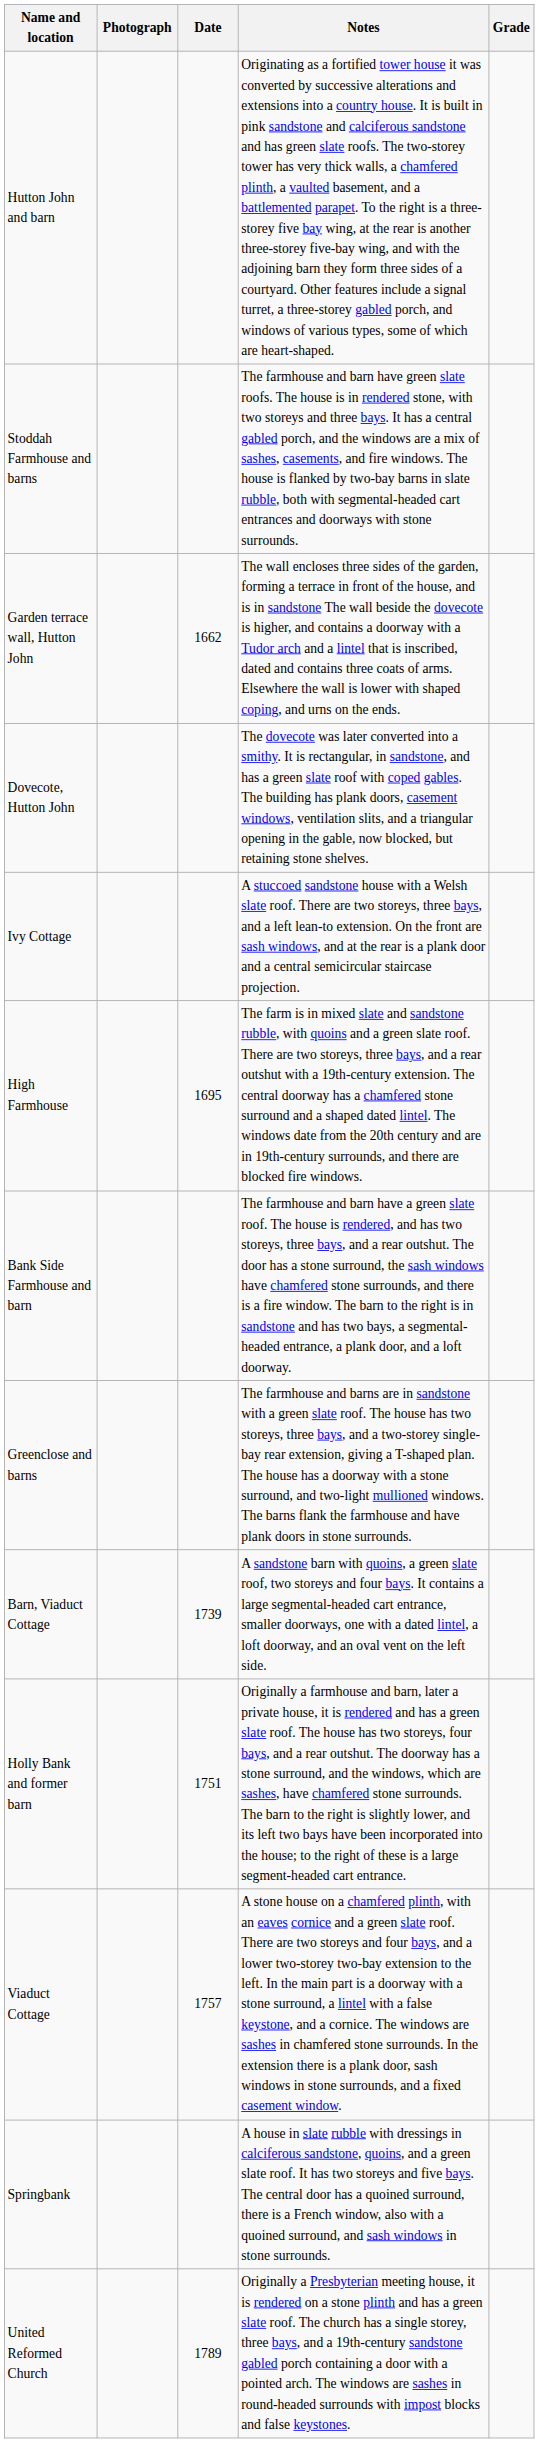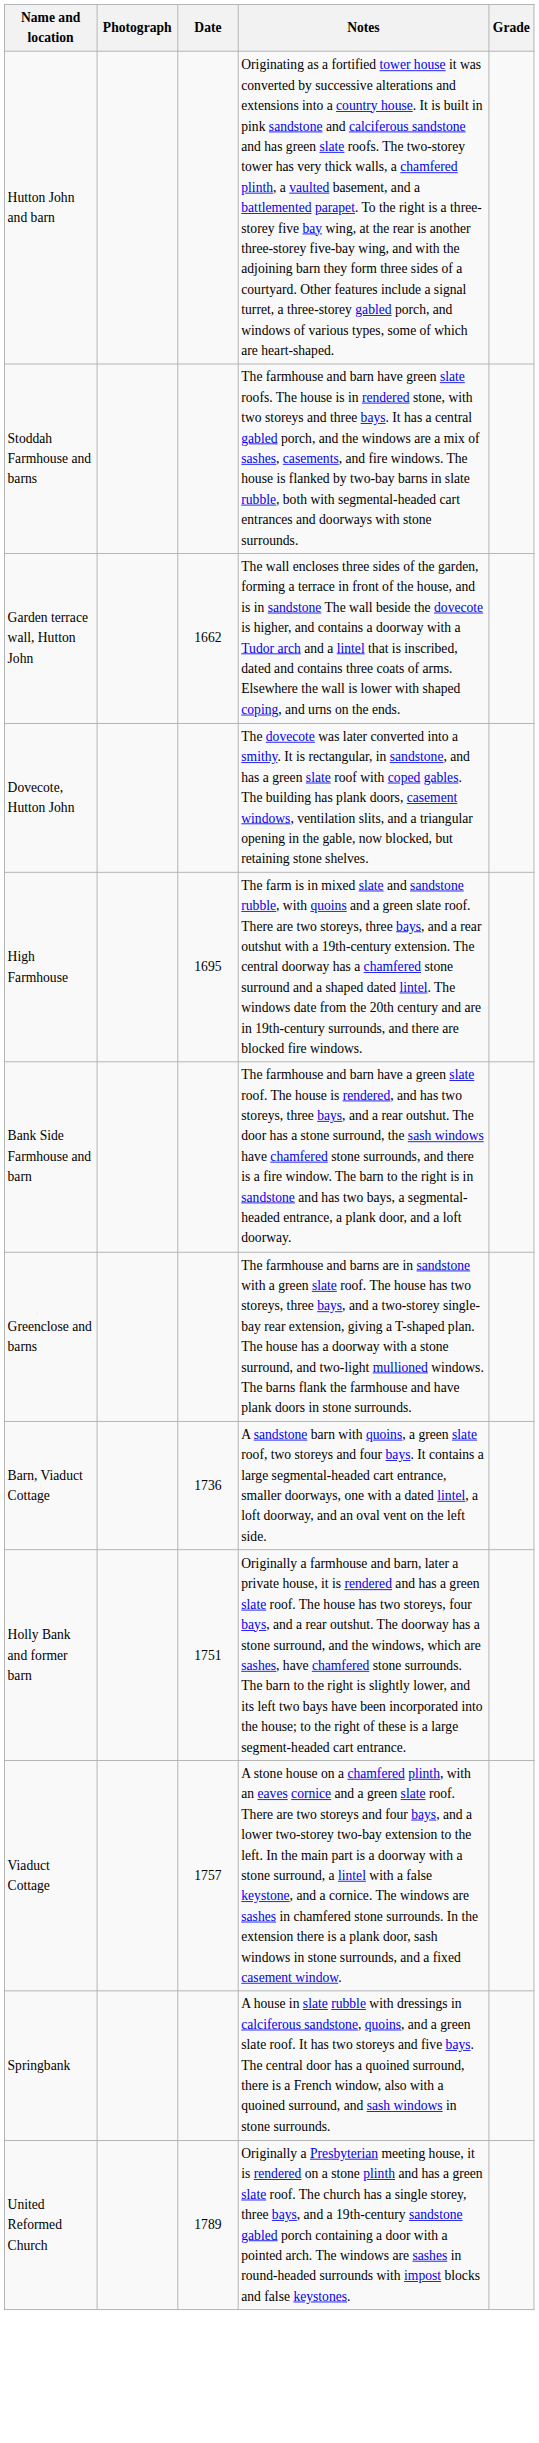 <table class="wikitable sortable plainrowheaders" style="width:100%; border:0; text-align:left; line-height:150%;">
 <tr>
 <th scope="col"  style="width:150px">Name and location</th>
 <th scope="col"  style="width:100px" class="unsortable">Photograph</th>
 <th scope="col"  style="width:120px">Date</th>
 <th scope="col"  style="width:650px" class="unsortable">Notes</th>
 <th scope="col"  style="width:50px">Grade</th>
 </tr>
 <tr>
 <td>Hutton John and barn<br><small></small></td>
 <td></td>
 <td align="center"></td>
 <td>Originating as a fortified <a href='#'>tower house</a> it was converted by successive alterations and extensions into a <a href='#'>country house</a>.  It is built in pink <a href='#'>sandstone</a> and <a href='#'>calciferous sandstone</a> and has green <a href='#'>slate</a> roofs.  The two-storey tower has very thick walls, a <a href='#'>chamfered</a> <a href='#'>plinth</a>, a  <a href='#'>vaulted</a> basement, and a <a href='#'>battlemented</a> <a href='#'>parapet</a>.  To the right is a three-storey five <a href='#'>bay</a> wing, at the rear is another three-storey five-bay wing, and with the adjoining barn they form three sides of a courtyard.  Other features include a signal turret, a three-storey <a href='#'>gabled</a> porch, and windows of various types, some of which are heart-shaped.</td>
 <td align="center" ></td>
 </tr>
 <tr>
 <td>Stoddah Farmhouse and barns<br><small></small></td>
 <td></td>
 <td align="center"></td>
 <td>The farmhouse and barn have green <a href='#'>slate</a> roofs.  The house is in <a href='#'>rendered</a> stone, with two storeys and three <a href='#'>bays</a>.  It has a central <a href='#'>gabled</a> porch, and the windows are a mix of <a href='#'>sashes</a>, <a href='#'>casements</a>, and fire windows.  The house is flanked by two-bay barns in slate <a href='#'>rubble</a>, both with segmental-headed cart entrances and doorways with stone surrounds.</td>
 <td align="center" ></td>
 </tr>
 <tr>
 <td>Garden terrace wall, Hutton John<br><small></small></td>
 <td></td>
 <td align="center">1662</td>
 <td>The wall encloses three sides of the garden, forming a terrace in front of the house, and is in <a href='#'>sandstone</a>   The wall beside the <a href='#'>dovecote</a> is higher, and contains a doorway with a <a href='#'>Tudor arch</a> and a <a href='#'>lintel</a> that is inscribed, dated and contains three coats of arms.  Elsewhere the wall is lower with shaped <a href='#'>coping</a>, and urns on the ends.</td>
 <td align="center" ></td>
 </tr>
 <tr>
 <td>Dovecote, Hutton John<br><small></small></td>
 <td></td>
 <td align="center"></td>
 <td>The <a href='#'>dovecote</a> was later converted into a <a href='#'>smithy</a>.  It is rectangular, in <a href='#'>sandstone</a>, and has a green <a href='#'>slate</a> roof with <a href='#'>coped</a> <a href='#'>gables</a>.  The building has plank doors, <a href='#'>casement windows</a>, ventilation slits, and a triangular opening in the gable, now blocked, but retaining stone shelves.</td>
 <td align="center" ></td>
 </tr>
 <tr>
-<td>Ivy Cottage<br><small></small></td>
-<td></td>
-<td align="center"></td>
-<td>A <a href='#'>stuccoed</a> <a href='#'>sandstone</a> house with a Welsh <a href='#'>slate</a> roof.  There are two storeys, three <a href='#'>bays</a>, and a left lean-to extension.  On the front are <a href='#'>sash windows</a>, and at the rear is a plank door and a central semicircular staircase projection.</td>
-<td align="center" ></td>
-</tr>
-<tr>
 <td>High Farmhouse<br><small></small></td>
 <td></td>
 <td align="center">1695</td>
 <td>The farm is in mixed <a href='#'>slate</a> and <a href='#'>sandstone</a> <a href='#'>rubble</a>, with <a href='#'>quoins</a> and a green slate roof.  There are two storeys, three <a href='#'>bays</a>, and a rear outshut with a 19th-century extension.  The central doorway has a <a href='#'>chamfered</a> stone surround and a shaped dated <a href='#'>lintel</a>.  The windows date from the 20th century and are in 19th-century surrounds, and there are blocked fire windows.</td>
 <td align="center" ></td>
 </tr>
 <tr>
 <td>Bank Side Farmhouse and barn<br><small></small></td>
 <td></td>
 <td align="center"></td>
 <td>The farmhouse and barn have a green <a href='#'>slate</a> roof.  The house is <a href='#'>rendered</a>, and has two storeys, three <a href='#'>bays</a>, and a rear outshut.  The door has a stone surround, the <a href='#'>sash windows</a> have <a href='#'>chamfered</a> stone surrounds, and there is a fire window.  The barn to the right is in <a href='#'>sandstone</a> and has two bays, a segmental-headed entrance, a plank door, and a loft doorway.</td>
 <td align="center" ></td>
 </tr>
 <tr>
 <td>Greenclose and barns<br><small></small></td>
 <td></td>
 <td align="center"></td>
 <td>The farmhouse and barns are in <a href='#'>sandstone</a> with a green <a href='#'>slate</a> roof.  The house has two storeys, three <a href='#'>bays</a>, and a two-storey single-bay rear extension, giving a T-shaped plan.  The house has a doorway with a stone surround, and two-light <a href='#'>mullioned</a> windows.  The barns flank the farmhouse and have plank doors in stone surrounds.</td>
 <td align="center" ></td>
 </tr>
 <tr>
 <td>Barn, Viaduct Cottage<br><small></small></td>
 <td></td>
-<td align="center">1739</td>
+<td align="center">1736</td>
 <td>A <a href='#'>sandstone</a> barn with <a href='#'>quoins</a>, a green <a href='#'>slate</a> roof, two storeys and four <a href='#'>bays</a>.  It contains a large segmental-headed cart entrance, smaller doorways, one with a dated <a href='#'>lintel</a>, a loft doorway, and an oval vent on the left side.</td>
 <td align="center" ></td>
 </tr>
 <tr>
 <td>Holly Bank and former barn<br><small></small></td>
 <td></td>
 <td align="center">1751</td>
 <td>Originally a farmhouse and barn, later a private house, it is <a href='#'>rendered</a> and has a green <a href='#'>slate</a> roof.  The house has two storeys, four <a href='#'>bays</a>, and a rear outshut.  The doorway has a stone surround, and the windows, which are <a href='#'>sashes</a>, have <a href='#'>chamfered</a> stone surrounds.  The barn to the right is slightly lower, and its left two bays have been incorporated into the house; to the right of these is a large segment-headed cart entrance.</td>
 <td align="center" ></td>
 </tr>
 <tr>
 <td>Viaduct Cottage<br><small></small></td>
 <td></td>
 <td align="center">1757</td>
 <td>A stone house on a <a href='#'>chamfered</a> <a href='#'>plinth</a>, with an <a href='#'>eaves</a> <a href='#'>cornice</a> and a green <a href='#'>slate</a> roof.  There are two storeys and four <a href='#'>bays</a>, and a lower two-storey two-bay extension to the left.  In the main part is a doorway with a stone surround, a <a href='#'>lintel</a> with a false <a href='#'>keystone</a>, and a cornice.  The windows are <a href='#'>sashes</a> in chamfered stone surrounds.  In the extension there is a plank door, sash windows in stone surrounds, and a fixed <a href='#'>casement window</a>.</td>
 <td align="center" ></td>
 </tr>
 <tr>
 <td>Springbank<br><small></small></td>
 <td></td>
 <td align="center"></td>
 <td>A house in <a href='#'>slate</a> <a href='#'>rubble</a> with dressings in <a href='#'>calciferous sandstone</a>, <a href='#'>quoins</a>, and a green slate roof.  It has two storeys and five <a href='#'>bays</a>.  The central door has a quoined surround, there is a French window, also with a quoined surround, and <a href='#'>sash windows</a> in stone surrounds.</td>
 <td align="center" ></td>
 </tr>
 <tr>
 <td>United Reformed Church<br><small></small></td>
 <td></td>
 <td align="center">1789</td>
 <td>Originally a <a href='#'>Presbyterian</a> meeting house, it is <a href='#'>rendered</a> on a stone <a href='#'>plinth</a> and has a green <a href='#'>slate</a> roof.  The church has a single storey, three <a href='#'>bays</a>, and a 19th-century <a href='#'>sandstone</a> <a href='#'>gabled</a> porch containing a door with a pointed arch.  The windows are <a href='#'>sashes</a> in round-headed surrounds with <a href='#'>impost</a> blocks and false <a href='#'>keystones</a>.</td>
 <td align="center" ></td>
 </tr>
 <tr>
 </tr>
 </table>
